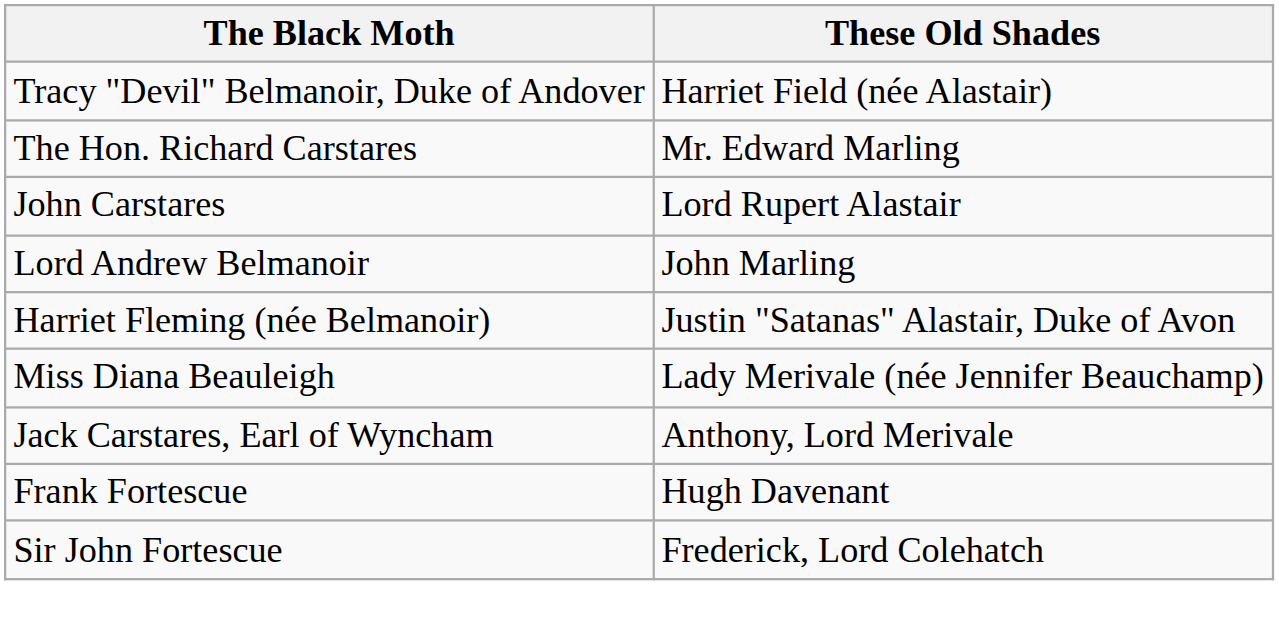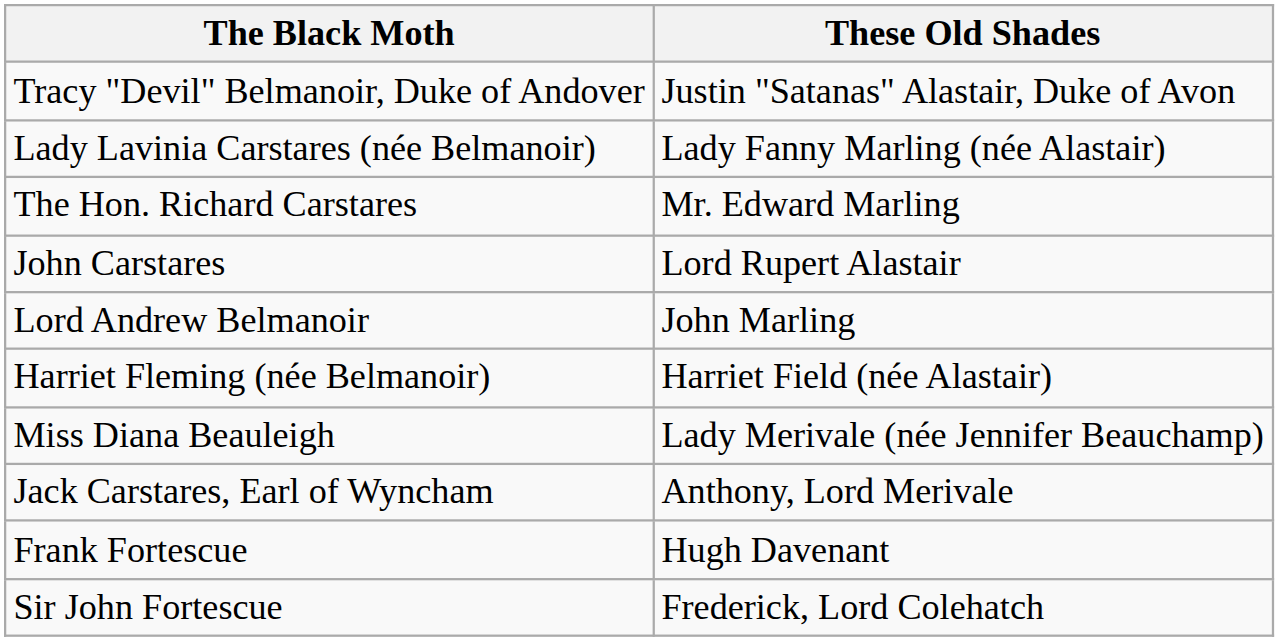 <table class="wikitable">
 <tr>
 <th>The Black Moth</th>
 <th>These Old Shades</th>
 </tr>
 <tr>
 <td>Tracy "Devil" Belmanoir, Duke of Andover</td>
-<td>Harriet Field (née Alastair)</td>
+<td>Justin "Satanas" Alastair, Duke of Avon</td>
+</tr>
+<tr>
+<td>Lady Lavinia Carstares (née Belmanoir)</td>
+<td>Lady Fanny Marling (née Alastair)</td>
 </tr>
 <tr>
 <td>The Hon. Richard Carstares</td>
 <td>Mr. Edward Marling</td>
 </tr>
 <tr>
 <td>John Carstares</td>
 <td>Lord Rupert Alastair</td>
 </tr>
 <tr>
 <td>Lord Andrew Belmanoir</td>
 <td>John Marling</td>
 </tr>
 <tr>
 <td>Harriet Fleming (née Belmanoir)</td>
-<td>Justin "Satanas" Alastair, Duke of Avon</td>
+<td>Harriet Field (née Alastair)</td>
 </tr>
 <tr>
 <td>Miss Diana Beauleigh</td>
 <td>Lady Merivale (née Jennifer Beauchamp)</td>
 </tr>
 <tr>
 <td>Jack Carstares, Earl of Wyncham</td>
 <td>Anthony, Lord Merivale</td>
 </tr>
 <tr>
 <td>Frank Fortescue</td>
 <td>Hugh Davenant</td>
 </tr>
 <tr>
 <td>Sir John Fortescue</td>
 <td>Frederick, Lord Colehatch</td>
 </tr>
 </table>
